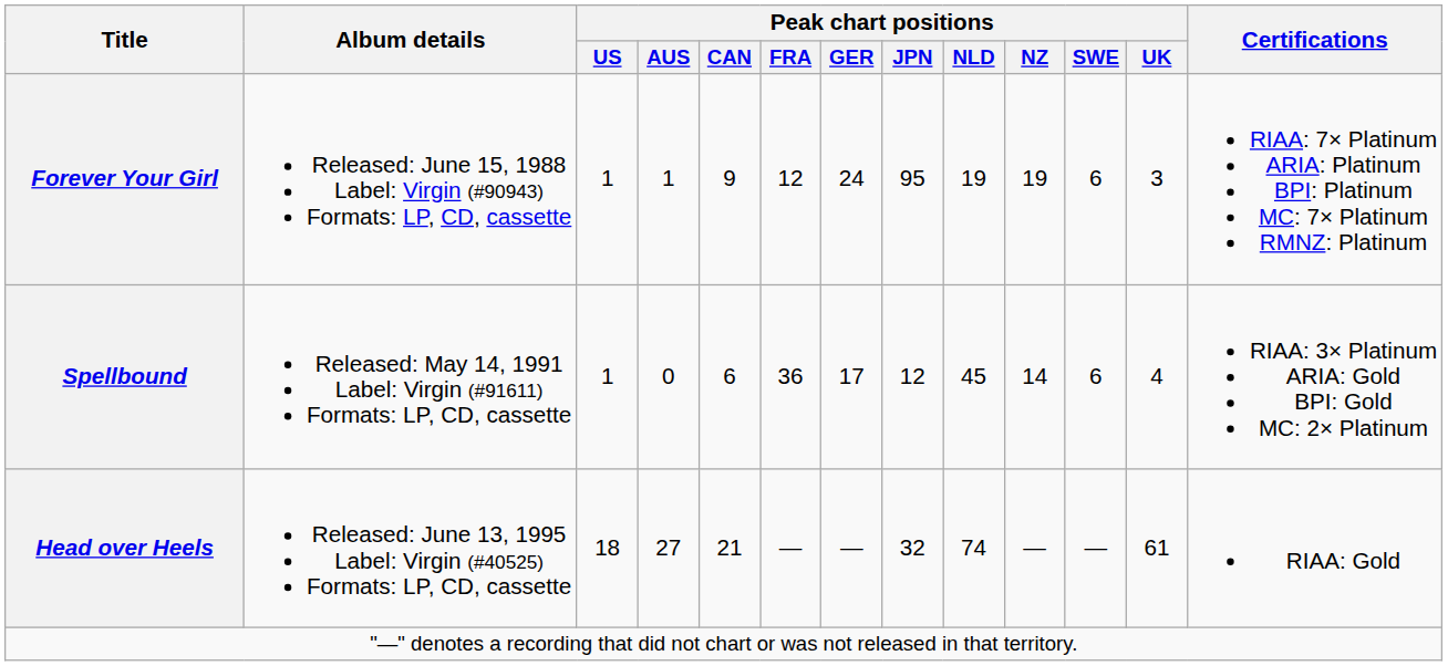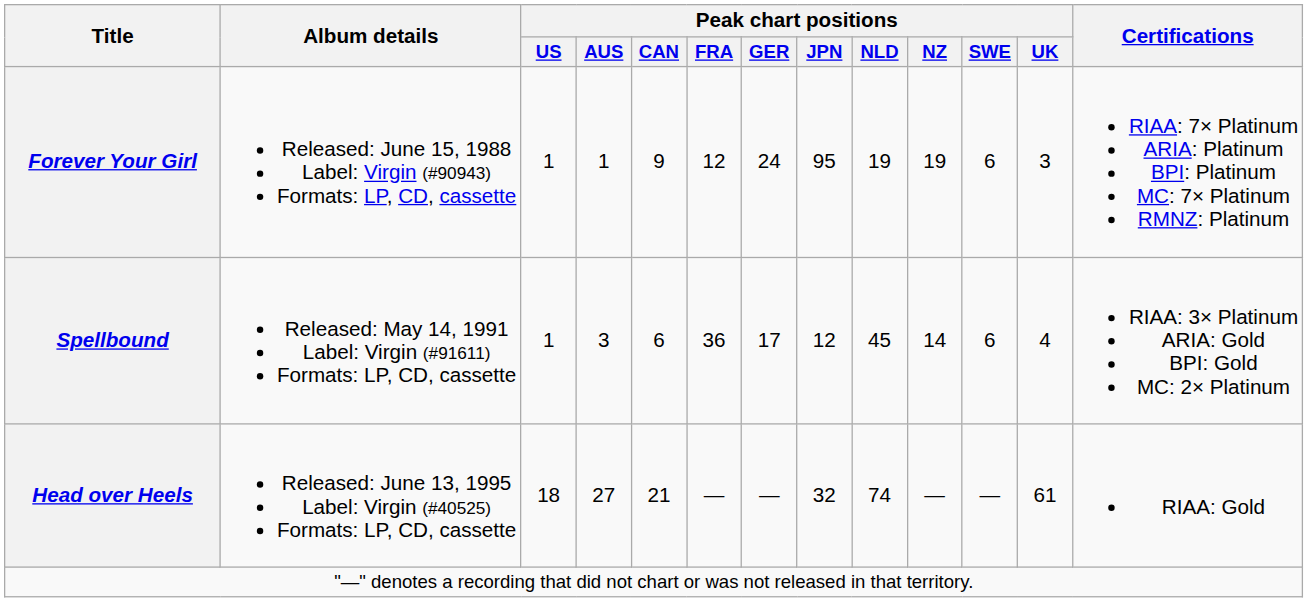 <table class="wikitable plainrowheaders" style="text-align:center;">
 <tr>
 <th scope="col" rowspan="2" style="width:10em;">Title</th>
 <th scope="col" rowspan="2">Album details</th>
 <th scope="col" colspan="10">Peak chart positions</th>
 <th scope="col" rowspan="2"><a href='#'>Certifications</a></th>
 </tr>
 <tr>
 <th scope="col" style="width:2.5em;font-size:90%;"><a href='#'>US</a><br></th>
 <th scope="col" style="width:2.5em;font-size:90%;"><a href='#'>AUS</a><br></th>
 <th scope="col" style="width:2.5em;font-size:90%;"><a href='#'>CAN</a><br></th>
 <th scope="col" style="width:2.5em;font-size:90%;"><a href='#'>FRA</a><br></th>
 <th scope="col" style="width:2.5em;font-size:90%;"><a href='#'>GER</a><br></th>
 <th scope="col" style="width:2.5em;font-size:90%;"><a href='#'>JPN</a><br></th>
 <th scope="col" style="width:2.5em;font-size:90%;"><a href='#'>NLD</a><br></th>
 <th scope="col" style="width:2.5em;font-size:90%;"><a href='#'>NZ</a><br></th>
 <th scope="col" style="width:2.5em;font-size:90%;"><a href='#'>SWE</a><br></th>
 <th scope="col" style="width:2.5em;font-size:90%;"><a href='#'>UK</a><br></th>
 </tr>
 <tr>
 <th scope="row"><em><a href='#'>Forever Your Girl</a></em></th>
 <td><br><ul><li>Released: June 15, 1988</li><li>Label: <a href='#'>Virgin</a> <small>(#90943)</small></li><li>Formats: <a href='#'>LP</a>, <a href='#'>CD</a>, <a href='#'>cassette</a></li></ul></td>
 <td>1</td>
 <td>1</td>
 <td>9</td>
 <td>12</td>
 <td>24</td>
 <td>95</td>
 <td>19</td>
 <td>19</td>
 <td>6</td>
 <td>3</td>
 <td><br><ul><li><a href='#'>RIAA</a>: 7× Platinum</li><li><a href='#'>ARIA</a>: Platinum</li><li><a href='#'>BPI</a>: Platinum</li><li><a href='#'>MC</a>: 7× Platinum</li><li><a href='#'>RMNZ</a>: Platinum</li></ul></td>
 </tr>
 <tr>
 <th scope="row"><em><a href='#'>Spellbound</a></em></th>
 <td><br><ul><li>Released: May 14, 1991</li><li>Label: Virgin <small>(#91611)</small></li><li>Formats: LP, CD, cassette</li></ul></td>
 <td>1</td>
-<td>0</td>
+<td>3</td>
 <td>6</td>
 <td>36</td>
 <td>17</td>
 <td>12</td>
 <td>45</td>
 <td>14</td>
 <td>6</td>
 <td>4</td>
 <td><br><ul><li>RIAA: 3× Platinum</li><li>ARIA: Gold</li><li>BPI: Gold</li><li>MC: 2× Platinum</li></ul></td>
 </tr>
 <tr>
 <th scope="row"><em><a href='#'>Head over Heels</a></em></th>
 <td><br><ul><li>Released: June 13, 1995</li><li>Label: Virgin <small>(#40525)</small></li><li>Formats: LP, CD, cassette</li></ul></td>
 <td>18</td>
 <td>27</td>
 <td>21</td>
 <td>—</td>
 <td>—</td>
 <td>32</td>
 <td>74</td>
 <td>—</td>
 <td>—</td>
 <td>61</td>
 <td><br><ul><li>RIAA: Gold</li></ul></td>
 </tr>
 <tr>
 <td colspan="14" style="font-size:90%">"—" denotes a recording that did not chart or was not released in that territory.</td>
 </tr>
 </table>
